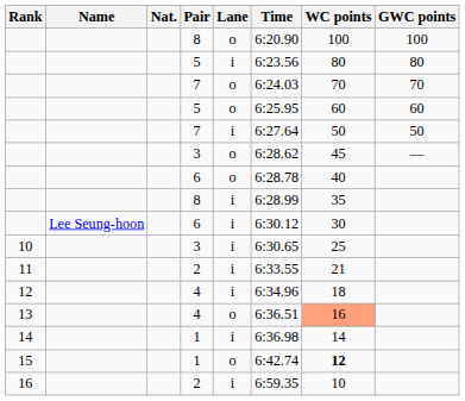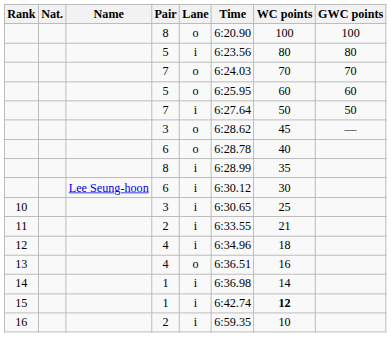 <table class="wikitable sortable" style="text-align:center">
 <tr>
 <th>Rank</th>
+<th>Nat.</th>
 <th>Name</th>
-<th>Nat.</th>
 <th>Pair</th>
 <th>Lane</th>
 <th>Time</th>
 <th>WC points</th>
 <th>GWC points</th>
 </tr>
 <tr>
 <td></td>
+<td></td>
 <td align=left></td>
-<td></td>
 <td>8</td>
 <td>o</td>
 <td>6:20.90</td>
 <td>100</td>
 <td>100</td>
 </tr>
 <tr>
 <td></td>
+<td></td>
 <td align=left></td>
-<td></td>
 <td>5</td>
 <td>i</td>
 <td>6:23.56</td>
 <td>80</td>
 <td>80</td>
 </tr>
 <tr>
 <td></td>
+<td></td>
 <td align=left></td>
-<td></td>
 <td>7</td>
 <td>o</td>
 <td>6:24.03</td>
 <td>70</td>
 <td>70</td>
 </tr>
 <tr>
 <td></td>
+<td></td>
 <td align=left></td>
-<td></td>
 <td>5</td>
 <td>o</td>
 <td>6:25.95</td>
 <td>60</td>
 <td>60</td>
 </tr>
 <tr>
 <td></td>
+<td></td>
 <td align=left></td>
-<td></td>
 <td>7</td>
 <td>i</td>
 <td>6:27.64</td>
 <td>50</td>
 <td>50</td>
 </tr>
 <tr>
 <td></td>
+<td></td>
 <td align=left></td>
-<td></td>
 <td>3</td>
 <td>o</td>
 <td>6:28.62</td>
 <td>45</td>
 <td>—</td>
 </tr>
 <tr>
 <td></td>
+<td></td>
 <td align=left></td>
-<td></td>
 <td>6</td>
 <td>o</td>
 <td>6:28.78</td>
 <td>40</td>
 <td></td>
 </tr>
 <tr>
 <td></td>
+<td></td>
 <td align=left></td>
-<td></td>
 <td>8</td>
 <td>i</td>
 <td>6:28.99</td>
 <td>35</td>
 <td></td>
 </tr>
 <tr>
 <td></td>
+<td></td>
 <td align=left><a href='#'>Lee Seung-hoon</a></td>
-<td></td>
 <td>6</td>
 <td>i</td>
 <td>6:30.12</td>
 <td>30</td>
 <td></td>
 </tr>
 <tr>
 <td>10</td>
+<td></td>
 <td align=left></td>
-<td></td>
 <td>3</td>
 <td>i</td>
 <td>6:30.65</td>
 <td>25</td>
 <td></td>
 </tr>
 <tr>
 <td>11</td>
+<td></td>
 <td align=left></td>
-<td></td>
 <td>2</td>
 <td>i</td>
 <td>6:33.55</td>
 <td>21</td>
 <td></td>
 </tr>
 <tr>
 <td>12</td>
+<td></td>
 <td align=left></td>
-<td></td>
 <td>4</td>
 <td>i</td>
 <td>6:34.96</td>
 <td>18</td>
 <td></td>
 </tr>
 <tr>
 <td>13</td>
+<td></td>
 <td align=left></td>
-<td></td>
 <td>4</td>
 <td>o</td>
 <td>6:36.51</td>
-<td style="background: lightsalmon;">16</td>
+<td>16</td>
 <td></td>
 </tr>
 <tr>
 <td>14</td>
+<td></td>
 <td align=left></td>
-<td></td>
 <td>1</td>
 <td>i</td>
 <td>6:36.98</td>
 <td>14</td>
 <td></td>
 </tr>
 <tr>
 <td>15</td>
+<td></td>
 <td align=left></td>
-<td></td>
 <td>1</td>
-<td>o</td>
+<td>i</td>
 <td>6:42.74</td>
 <td><strong>12</strong></td>
 <td></td>
 </tr>
 <tr>
 <td>16</td>
+<td></td>
 <td align=left></td>
-<td></td>
 <td>2</td>
 <td>i</td>
 <td>6:59.35</td>
 <td>10</td>
 <td></td>
 </tr>
 </table>
